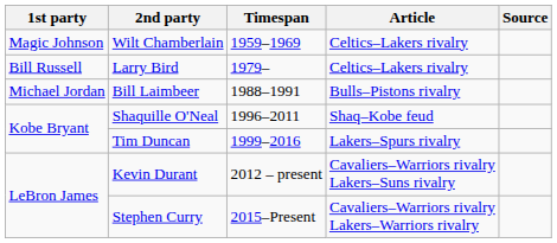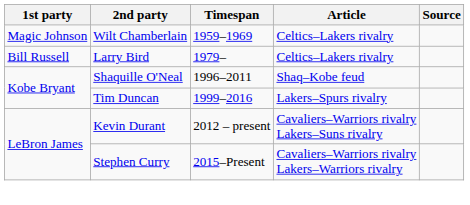 <table class="wikitable">
 <tr>
 <th>1st party</th>
 <th>2nd party</th>
 <th>Timespan</th>
 <th>Article</th>
 <th class="unsortable">Source</th>
 </tr>
 <tr>
 <td><a href='#'>Magic Johnson</a></td>
 <td><a href='#'>Wilt Chamberlain</a></td>
 <td><a href='#'>1959</a>–<a href='#'>1969</a></td>
 <td><a href='#'>Celtics–Lakers rivalry</a></td>
 <td></td>
 </tr>
 <tr>
 <td><a href='#'>Bill Russell</a></td>
 <td><a href='#'>Larry Bird</a></td>
 <td><a href='#'>1979</a>–</td>
 <td><a href='#'>Celtics–Lakers rivalry</a></td>
-<td></td>
-</tr>
-<tr>
-<td><a href='#'>Michael Jordan</a></td>
-<td><a href='#'>Bill Laimbeer</a></td>
-<td>1988–1991</td>
-<td><a href='#'>Bulls–Pistons rivalry</a></td>
 <td></td>
 </tr>
 <tr>
 <td rowspan="2"><a href='#'>Kobe Bryant</a></td>
 <td><a href='#'>Shaquille O'Neal</a></td>
 <td>1996–2011</td>
 <td><a href='#'>Shaq–Kobe feud</a></td>
 <td></td>
 </tr>
 <tr>
 <td><a href='#'>Tim Duncan</a></td>
 <td><a href='#'>1999</a>–<a href='#'>2016</a></td>
 <td><a href='#'>Lakers–Spurs rivalry</a></td>
 <td></td>
 </tr>
 <tr>
 <td rowspan="2"><a href='#'>LeBron James</a></td>
 <td><a href='#'>Kevin Durant</a></td>
 <td>2012 – present</td>
 <td><a href='#'>Cavaliers–Warriors rivalry</a> <br> <a href='#'>Lakers–Suns rivalry</a></td>
 <td></td>
 </tr>
 <tr>
 <td><a href='#'>Stephen Curry</a></td>
 <td><a href='#'>2015</a>–Present</td>
 <td><a href='#'>Cavaliers–Warriors rivalry</a> <br> <a href='#'>Lakers–Warriors rivalry</a></td>
 <td></td>
 </tr>
 </table>
